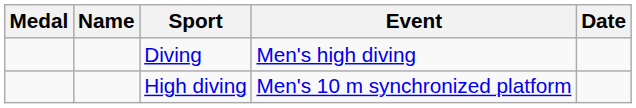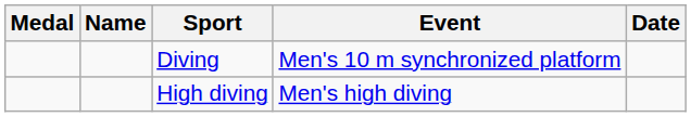 <table class="wikitable sortable" style="font-size:90%">
 <tr>
 <th>Medal</th>
 <th>Name</th>
 <th>Sport</th>
 <th>Event</th>
 <th>Date</th>
 </tr>
 <tr>
 <td></td>
 <td><br></td>
 <td><a href='#'>Diving</a></td>
-<td><a href='#'>Men's high diving</a></td>
+<td><a href='#'>Men's 10 m synchronized platform</a></td>
 <td></td>
 </tr>
 <tr>
 <td></td>
 <td></td>
 <td><a href='#'>High diving</a></td>
-<td><a href='#'>Men's 10 m synchronized platform</a></td>
+<td><a href='#'>Men's high diving</a></td>
 <td></td>
 </tr>
 </table>
